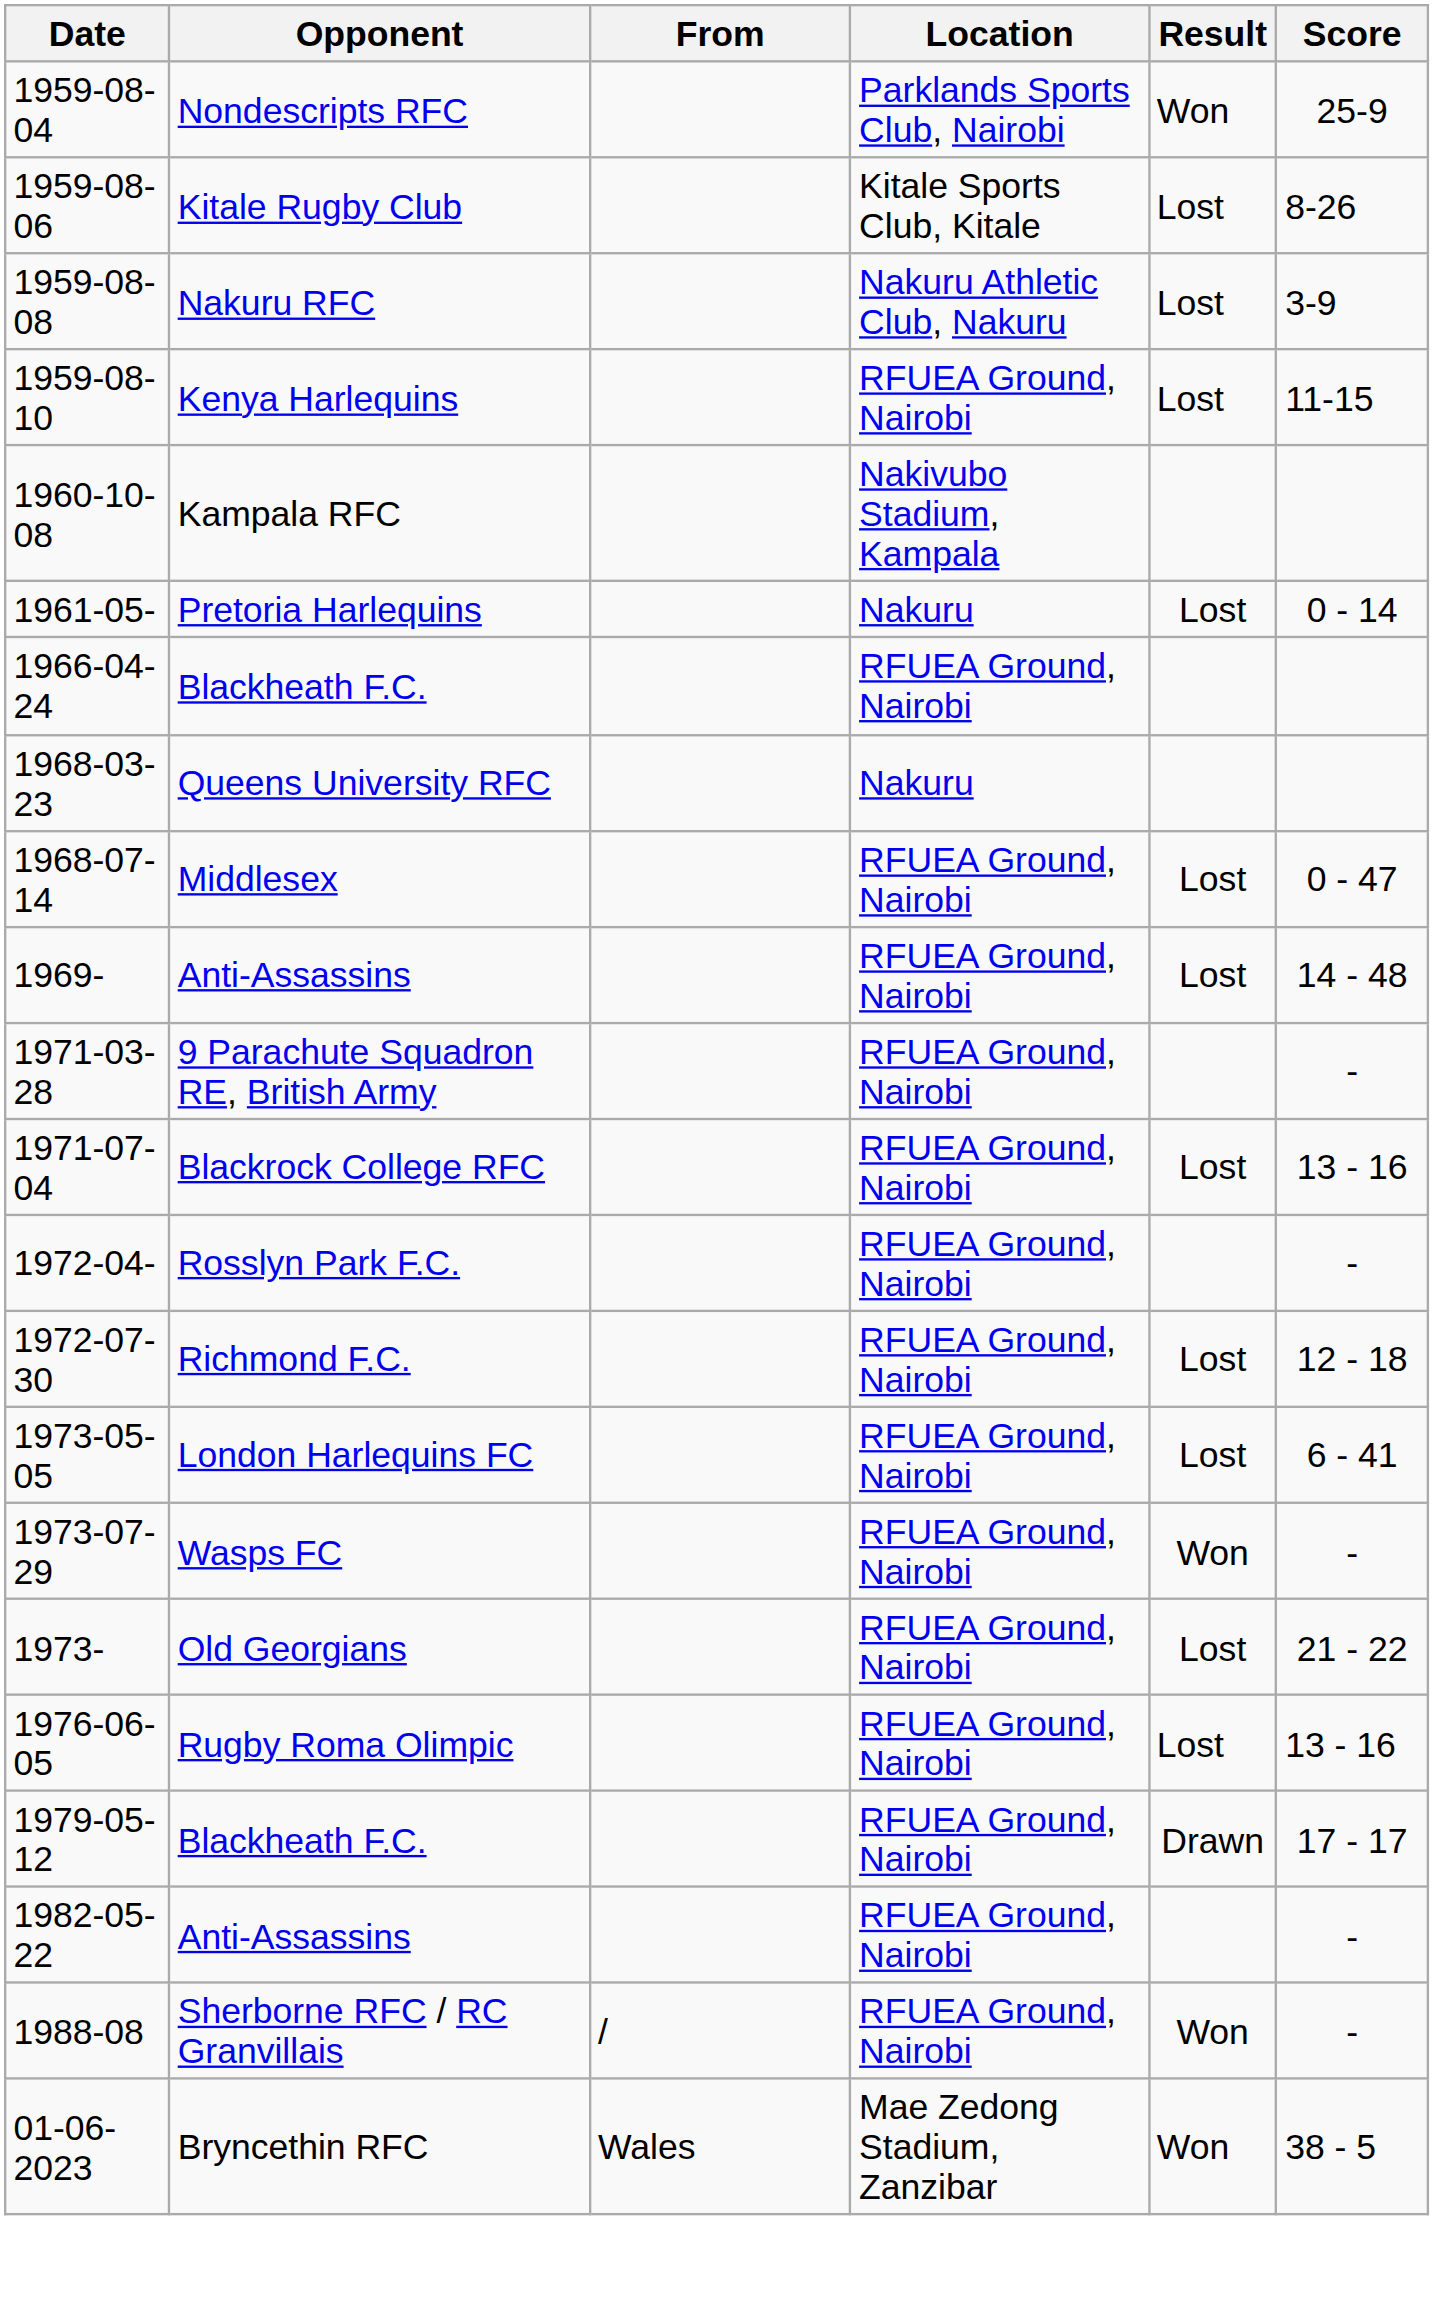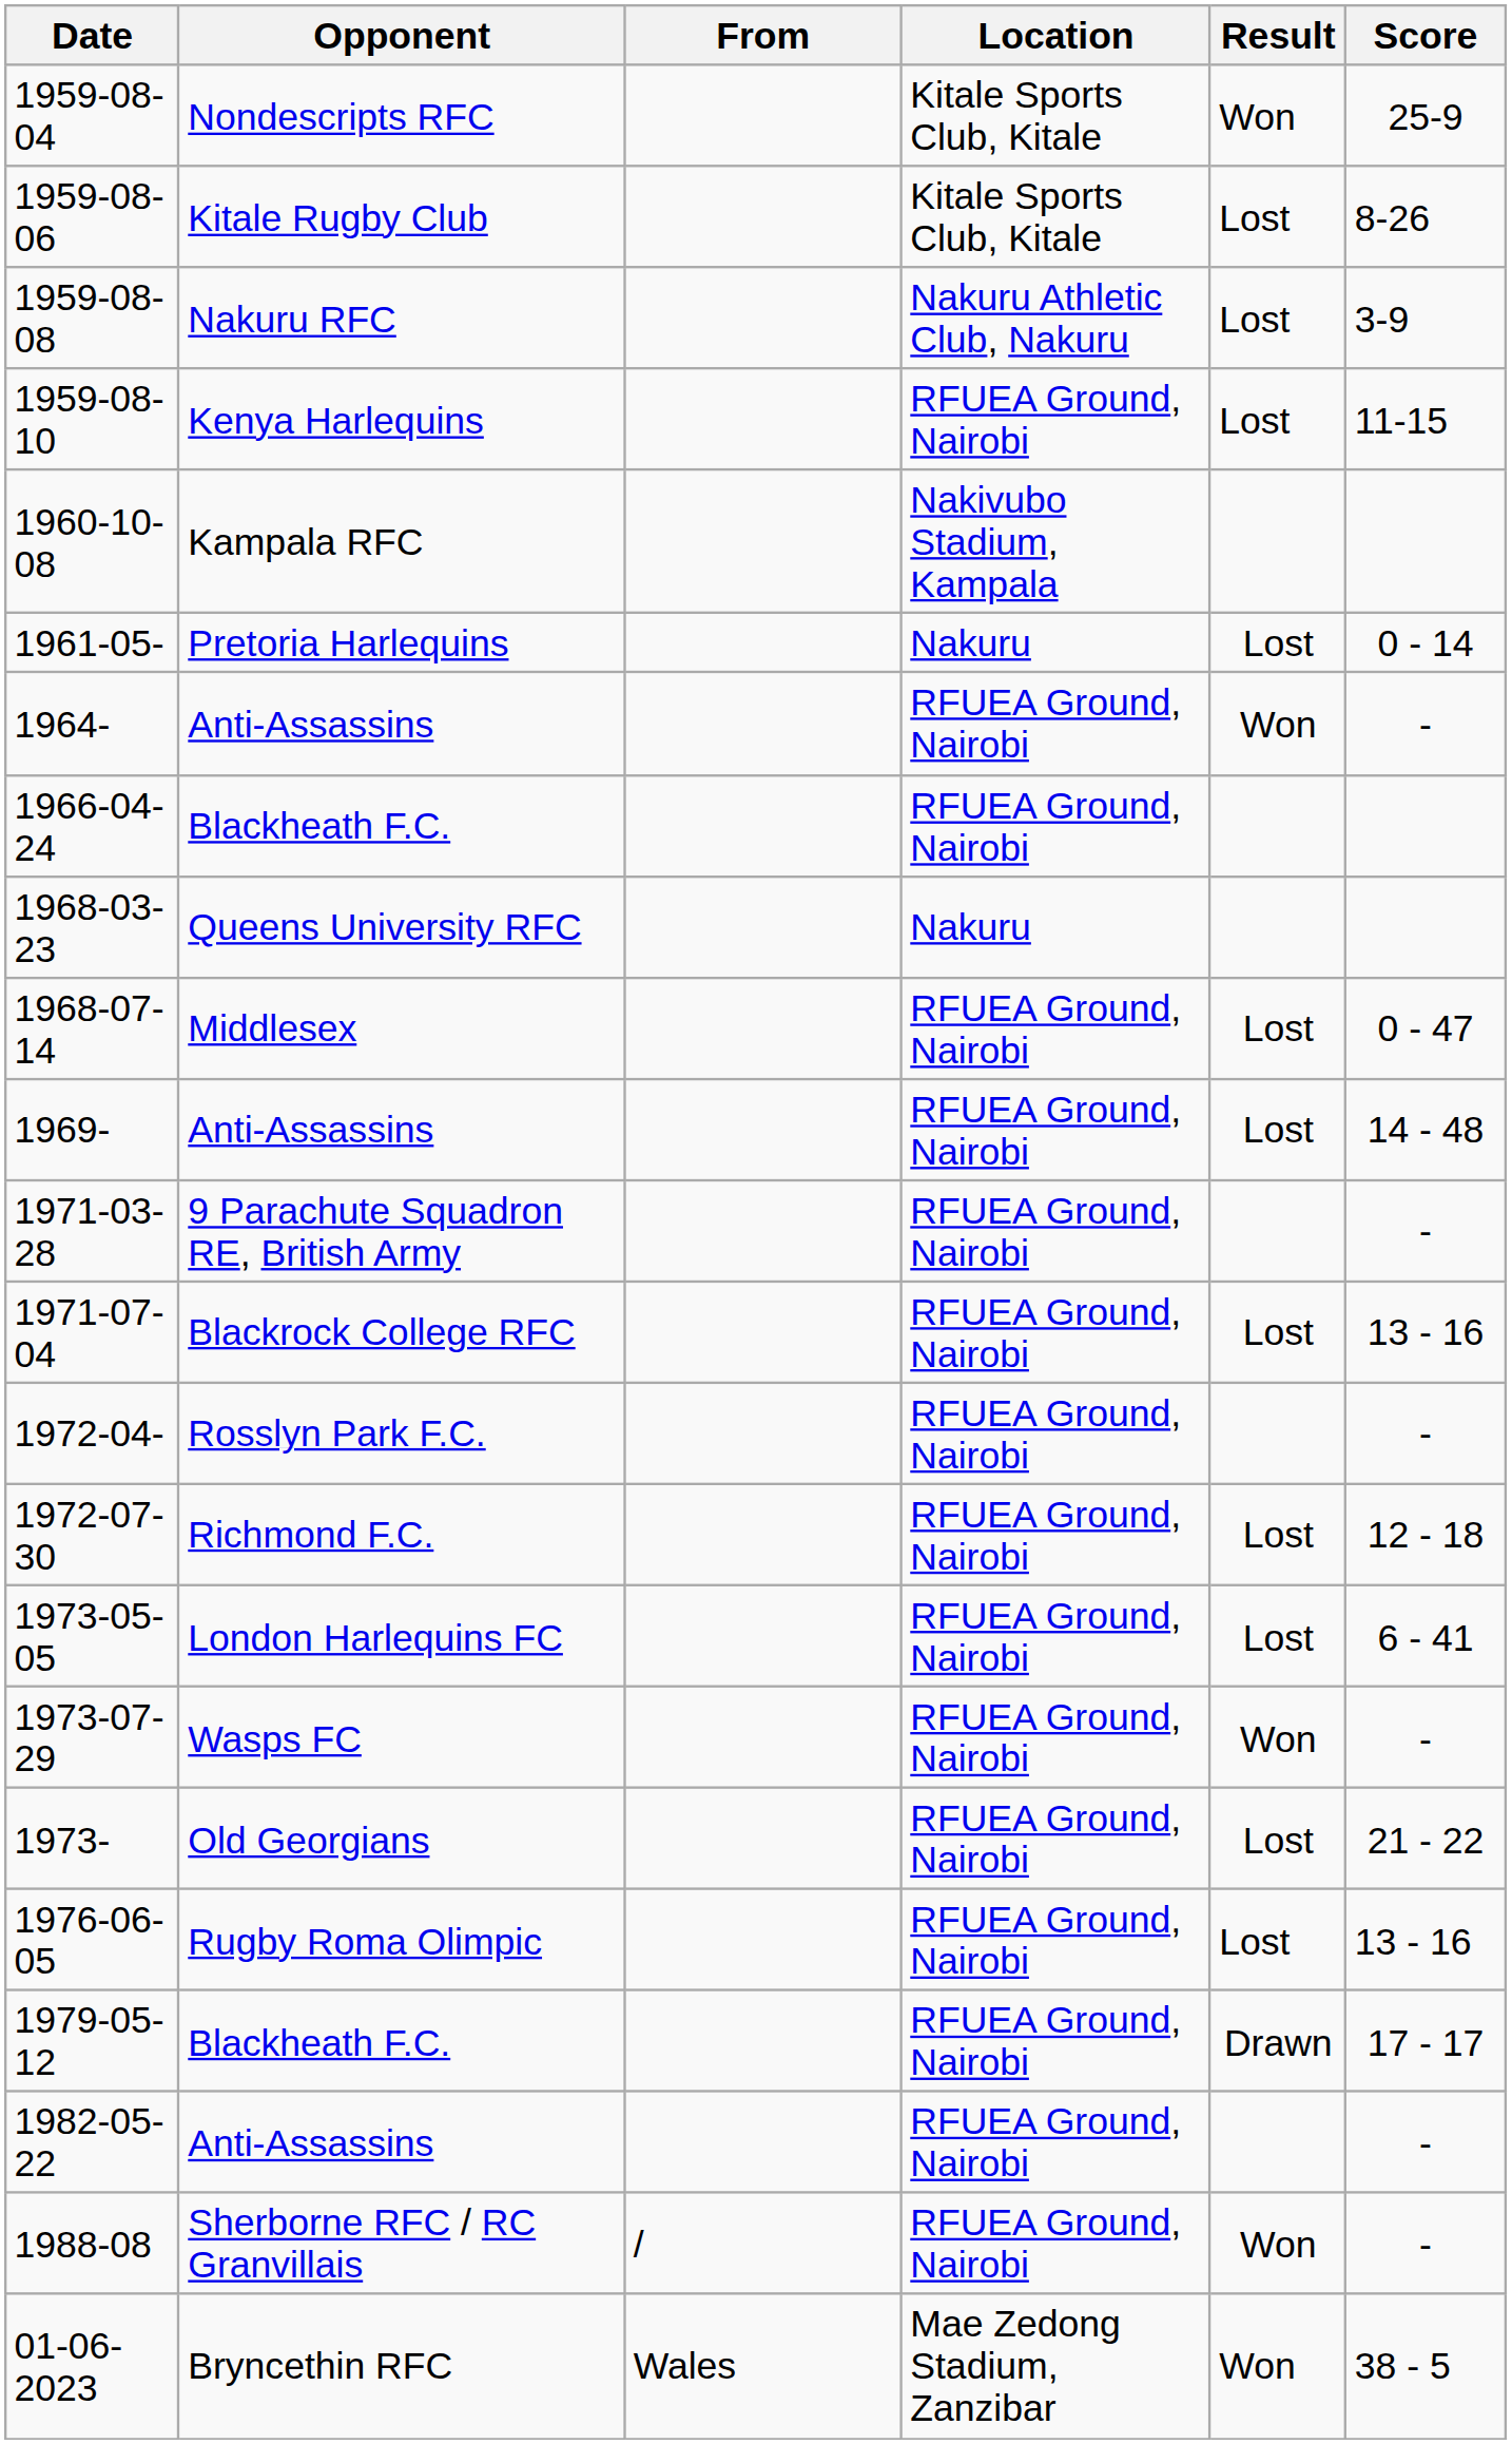 <table class="sortable wikitable" style="font-size:95%; ">
 <tr>
 <th width=100>Date</th>
 <th width=300>Opponent</th>
 <th width=200>From</th>
 <th width=200>Location</th>
 <th width=50>Result</th>
 <th width=80>Score</th>
 </tr>
 <tr>
 <td>1959-08-04</td>
 <td><a href='#'>Nondescripts RFC</a></td>
 <td></td>
-<td><a href='#'>Parklands Sports Club</a>, <a href='#'>Nairobi</a></td>
+<td>Kitale Sports Club, Kitale</td>
 <td>Won</td>
 <td style="text-align:center;">25-9</td>
 </tr>
 <tr>
 <td>1959-08-06</td>
 <td><a href='#'>Kitale Rugby Club</a></td>
 <td></td>
 <td>Kitale Sports Club, Kitale</td>
 <td>Lost</td>
 <td>8-26</td>
 </tr>
 <tr>
 <td>1959-08-08</td>
 <td><a href='#'>Nakuru RFC</a></td>
 <td></td>
 <td><a href='#'>Nakuru Athletic Club</a>, <a href='#'>Nakuru</a></td>
 <td>Lost</td>
 <td>3-9</td>
 </tr>
 <tr>
 <td>1959-08-10</td>
 <td><a href='#'>Kenya Harlequins</a></td>
 <td></td>
 <td><a href='#'>RFUEA Ground</a>, <a href='#'>Nairobi</a></td>
 <td>Lost</td>
 <td>11-15</td>
 </tr>
 <tr>
 <td>1960-10-08</td>
 <td>Kampala RFC</td>
 <td></td>
 <td><a href='#'>Nakivubo Stadium</a>, <a href='#'>Kampala</a></td>
 <td></td>
 <td></td>
 </tr>
 <tr>
 <td>1961-05-  </td>
 <td><a href='#'>Pretoria Harlequins</a></td>
 <td></td>
 <td><a href='#'>Nakuru</a></td>
 <td style="text-align:center;">Lost</td>
 <td style="text-align:center;">0 - 14</td>
+</tr>
+<tr>
+<td>1964-</td>
+<td><a href='#'>Anti-Assassins</a></td>
+<td></td>
+<td><a href='#'>RFUEA Ground</a>, <a href='#'>Nairobi</a></td>
+<td style="text-align:center;">Won</td>
+<td style="text-align:center;">-</td>
 </tr>
 <tr>
 <td>1966-04-24</td>
 <td><a href='#'>Blackheath F.C.</a></td>
 <td></td>
 <td><a href='#'>RFUEA Ground</a>, <a href='#'>Nairobi</a></td>
 <td></td>
 <td></td>
 </tr>
 <tr>
 <td>1968-03-23</td>
 <td><a href='#'>Queens University RFC</a></td>
 <td></td>
 <td><a href='#'>Nakuru</a></td>
 <td></td>
 <td></td>
 </tr>
 <tr>
 <td>1968-07-14</td>
 <td><a href='#'>Middlesex</a></td>
 <td></td>
 <td><a href='#'>RFUEA Ground</a>, <a href='#'>Nairobi</a></td>
 <td style="text-align:center;">Lost</td>
 <td style="text-align:center;">0 - 47</td>
 </tr>
 <tr>
 <td>1969-</td>
 <td><a href='#'>Anti-Assassins</a></td>
 <td></td>
 <td><a href='#'>RFUEA Ground</a>, <a href='#'>Nairobi</a></td>
 <td style="text-align:center;">Lost</td>
 <td style="text-align:center;">14 - 48</td>
 </tr>
 <tr>
 <td>1971-03-28</td>
 <td><a href='#'>9 Parachute Squadron RE</a>, <a href='#'>British Army</a></td>
 <td></td>
 <td><a href='#'>RFUEA Ground</a>, <a href='#'>Nairobi</a></td>
 <td></td>
 <td style="text-align:center;">-</td>
 </tr>
 <tr>
 <td>1971-07-04</td>
 <td><a href='#'>Blackrock College RFC</a></td>
 <td></td>
 <td><a href='#'>RFUEA Ground</a>, <a href='#'>Nairobi</a></td>
 <td style="text-align:center;">Lost</td>
 <td style="text-align:center;">13 - 16</td>
 </tr>
 <tr>
 <td>1972-04-</td>
 <td><a href='#'>Rosslyn Park F.C.</a></td>
 <td></td>
 <td><a href='#'>RFUEA Ground</a>, <a href='#'>Nairobi</a></td>
 <td></td>
 <td style="text-align:center;">-</td>
 </tr>
 <tr>
 <td>1972-07-30</td>
 <td><a href='#'>Richmond F.C.</a></td>
 <td></td>
 <td><a href='#'>RFUEA Ground</a>, <a href='#'>Nairobi</a></td>
 <td style="text-align:center;">Lost</td>
 <td style="text-align:center;">12 - 18</td>
 </tr>
 <tr>
 <td>1973-05-05</td>
 <td><a href='#'>London Harlequins FC</a></td>
 <td></td>
 <td><a href='#'>RFUEA Ground</a>, <a href='#'>Nairobi</a></td>
 <td style="text-align:center;">Lost</td>
 <td style="text-align:center;">6 - 41</td>
 </tr>
 <tr>
 <td>1973-07-29</td>
 <td><a href='#'>Wasps FC</a></td>
 <td></td>
 <td><a href='#'>RFUEA Ground</a>, <a href='#'>Nairobi</a></td>
 <td style="text-align:center;">Won</td>
 <td style="text-align:center;">-</td>
 </tr>
 <tr>
 <td>1973-</td>
 <td><a href='#'>Old Georgians</a></td>
 <td></td>
 <td><a href='#'>RFUEA Ground</a>, <a href='#'>Nairobi</a></td>
 <td style="text-align:center;">Lost</td>
 <td style="text-align:center;">21 - 22</td>
 </tr>
 <tr>
 <td>1976-06-05</td>
 <td><a href='#'>Rugby Roma Olimpic</a></td>
 <td></td>
 <td><a href='#'>RFUEA Ground</a>, <a href='#'>Nairobi</a></td>
 <td>Lost</td>
 <td>13 - 16</td>
 </tr>
 <tr>
 <td>1979-05-12</td>
 <td><a href='#'>Blackheath F.C.</a></td>
 <td></td>
 <td><a href='#'>RFUEA Ground</a>, <a href='#'>Nairobi</a></td>
 <td style="text-align:center;">Drawn</td>
 <td style="text-align:center;">17 - 17</td>
 </tr>
 <tr>
 <td>1982-05-22</td>
 <td><a href='#'>Anti-Assassins</a></td>
 <td></td>
 <td><a href='#'>RFUEA Ground</a>, <a href='#'>Nairobi</a></td>
 <td></td>
 <td style="text-align:center;">-</td>
 </tr>
 <tr>
 <td>1988-08</td>
 <td><a href='#'>Sherborne RFC</a> / <a href='#'>RC Granvillais</a></td>
 <td> / </td>
 <td><a href='#'>RFUEA Ground</a>, <a href='#'>Nairobi</a></td>
 <td style="text-align:center;">Won</td>
 <td style="text-align:center;">-</td>
 </tr>
 <tr>
 <td>01-06-2023</td>
 <td>Bryncethin RFC</td>
 <td>Wales</td>
 <td>Mae Zedong Stadium, Zanzibar</td>
 <td>Won</td>
 <td>38 - 5</td>
 </tr>
 </table>
